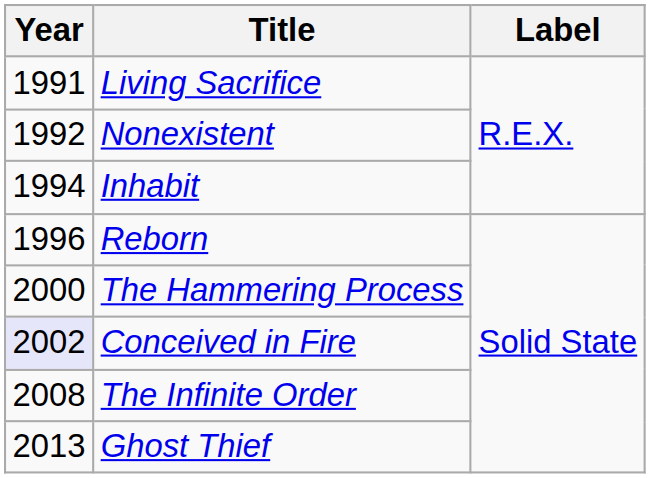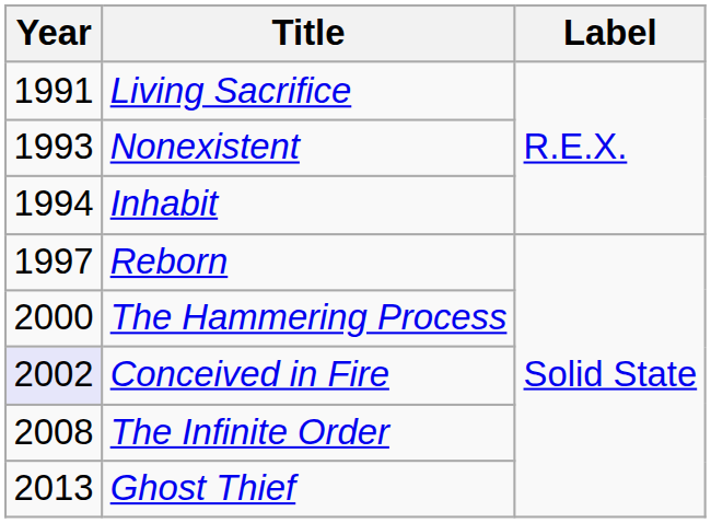 <table class="wikitable">
 <tr>
 <th>Year</th>
 <th>Title</th>
 <th>Label</th>
 </tr>
 <tr>
 <td>1991</td>
 <td><em><a href='#'>Living Sacrifice</a></em></td>
 <td rowspan="3"><a href='#'>R.E.X.</a></td>
 </tr>
 <tr>
-<td>1992</td>
+<td>1993</td>
 <td><em><a href='#'>Nonexistent</a></em></td>
 </tr>
 <tr>
 <td>1994</td>
 <td><em><a href='#'>Inhabit</a></em></td>
 </tr>
 <tr>
-<td>1996</td>
+<td>1997</td>
 <td><em><a href='#'>Reborn</a></em></td>
 <td rowspan="5"><a href='#'>Solid State</a></td>
 </tr>
 <tr>
 <td>2000</td>
 <td><em><a href='#'>The Hammering Process</a></em></td>
 </tr>
 <tr>
 <td style="background: lavender;">2002</td>
 <td><em><a href='#'>Conceived in Fire</a></em></td>
 </tr>
 <tr>
 <td>2008</td>
 <td><em><a href='#'>The Infinite Order</a></em></td>
 </tr>
 <tr>
 <td>2013</td>
 <td><em><a href='#'>Ghost Thief</a></em></td>
 </tr>
 </table>
